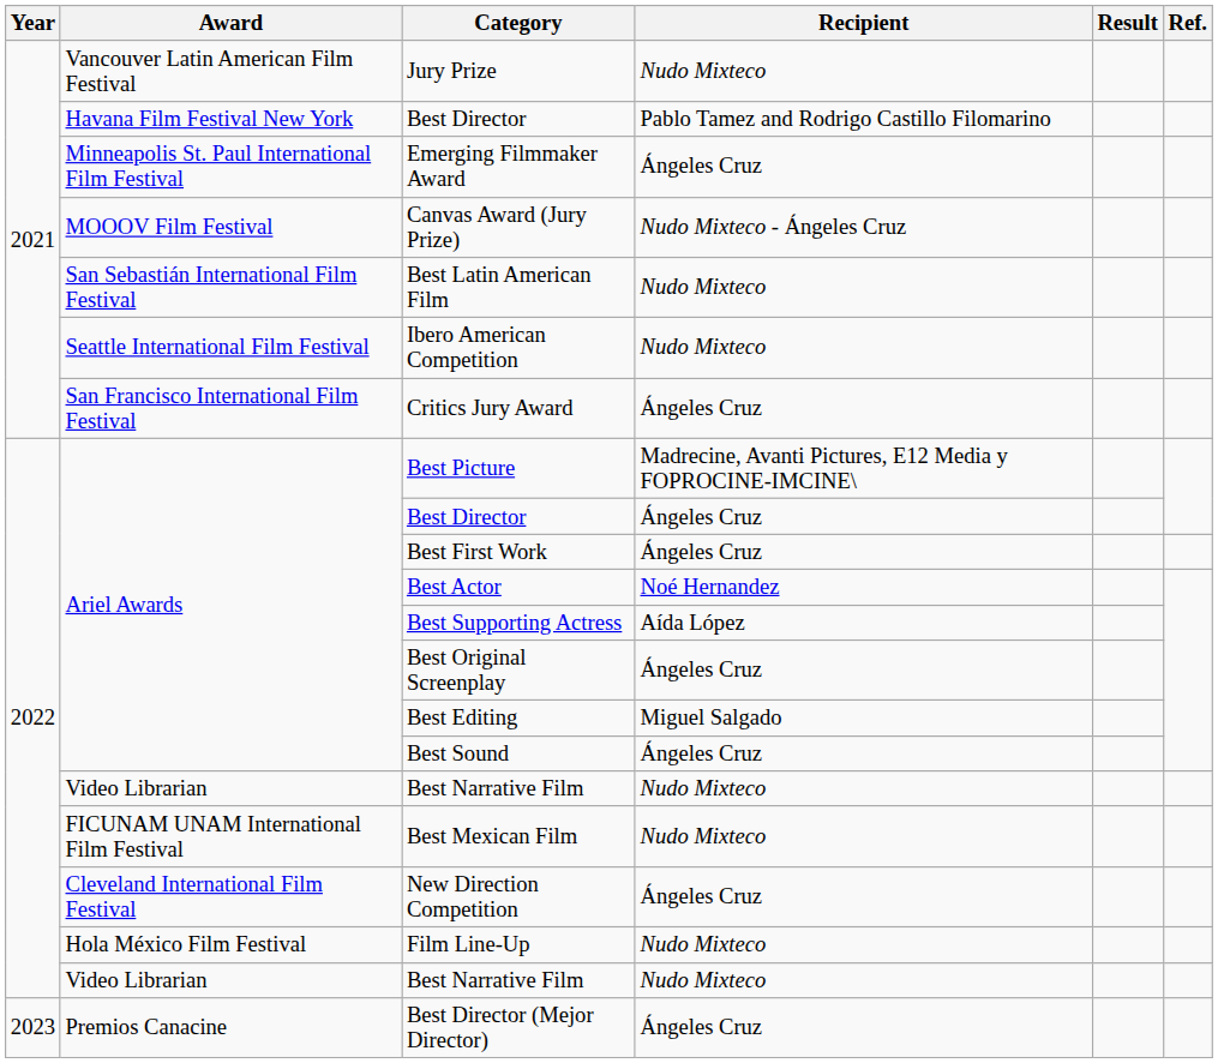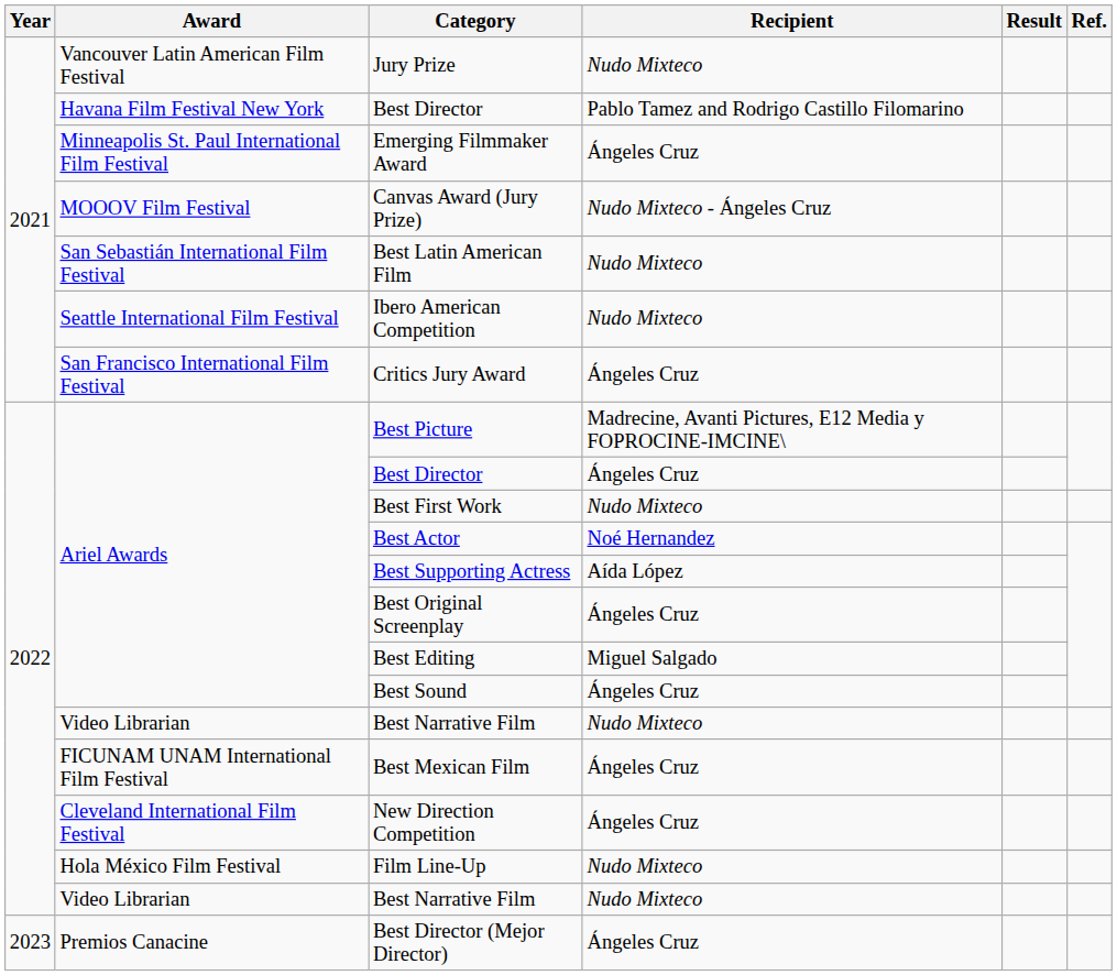 <table class="wikitable">
 <tr>
 <th>Year</th>
 <th>Award</th>
 <th>Category</th>
 <th>Recipient</th>
 <th>Result</th>
 <th>Ref.</th>
 </tr>
 <tr>
 <td rowspan="7">2021</td>
 <td>Vancouver Latin American Film Festival</td>
 <td>Jury Prize</td>
 <td><em>Nudo Mixteco</em></td>
 <td></td>
 <td></td>
 </tr>
 <tr>
 <td><a href='#'>Havana Film Festival New York</a></td>
 <td>Best Director</td>
 <td>Pablo Tamez and Rodrigo Castillo Filomarino</td>
 <td></td>
 <td></td>
 </tr>
 <tr>
 <td><a href='#'>Minneapolis St. Paul International Film Festival</a></td>
 <td>Emerging Filmmaker Award</td>
 <td>Ángeles Cruz</td>
 <td></td>
 <td></td>
 </tr>
 <tr>
 <td><a href='#'>MOOOV Film Festival</a></td>
 <td>Canvas Award (Jury Prize)</td>
 <td><em>Nudo Mixteco</em> - Ángeles Cruz</td>
 <td></td>
 <td></td>
 </tr>
 <tr>
 <td><a href='#'>San Sebastián International Film Festival</a></td>
 <td>Best Latin American Film</td>
 <td><em>Nudo Mixteco</em></td>
 <td></td>
 <td></td>
 </tr>
 <tr>
 <td><a href='#'>Seattle International Film Festival</a></td>
 <td>Ibero American Competition</td>
 <td><em>Nudo Mixteco</em></td>
 <td></td>
 <td></td>
 </tr>
 <tr>
 <td><a href='#'>San Francisco International Film Festival</a></td>
 <td>Critics Jury Award</td>
 <td>Ángeles Cruz</td>
 <td></td>
 <td></td>
 </tr>
 <tr>
 <td rowspan="13">2022</td>
 <td rowspan="8"><a href='#'>Ariel Awards</a></td>
 <td><a href='#'>Best Picture</a></td>
 <td>Madrecine, Avanti Pictures, E12 Media y FOPROCINE-IMCINE\</td>
 <td></td>
 <td rowspan="2"></td>
 </tr>
 <tr>
 <td><a href='#'>Best Director</a></td>
 <td>Ángeles Cruz</td>
 <td></td>
 </tr>
 <tr>
 <td>Best First Work</td>
-<td>Ángeles Cruz</td>
+<td><em>Nudo Mixteco</em></td>
 <td></td>
 <td></td>
 </tr>
 <tr>
 <td><a href='#'>Best Actor</a></td>
 <td><a href='#'>Noé Hernandez</a></td>
 <td></td>
 <td rowspan="5"></td>
 </tr>
 <tr>
 <td><a href='#'>Best Supporting Actress</a></td>
 <td>Aída López</td>
 <td></td>
 </tr>
 <tr>
 <td>Best Original Screenplay</td>
 <td>Ángeles Cruz</td>
 <td></td>
 </tr>
 <tr>
 <td>Best Editing</td>
 <td>Miguel Salgado</td>
 <td></td>
 </tr>
 <tr>
 <td>Best Sound</td>
 <td>Ángeles Cruz</td>
 <td></td>
 </tr>
 <tr>
 <td>Video Librarian</td>
 <td>Best Narrative Film</td>
 <td><em>Nudo Mixteco</em></td>
 <td></td>
 <td></td>
 </tr>
 <tr>
 <td>FICUNAM UNAM International Film Festival</td>
 <td>Best Mexican Film</td>
-<td><em>Nudo Mixteco</em></td>
+<td>Ángeles Cruz</td>
 <td></td>
 <td></td>
 </tr>
 <tr>
 <td><a href='#'>Cleveland International Film Festival</a></td>
 <td>New Direction Competition</td>
 <td>Ángeles Cruz</td>
 <td></td>
 <td></td>
 </tr>
 <tr>
 <td>Hola México Film Festival</td>
 <td>Film Line-Up</td>
 <td><em>Nudo Mixteco</em></td>
 <td></td>
 <td></td>
 </tr>
 <tr>
 <td>Video Librarian</td>
 <td>Best Narrative Film</td>
 <td><em>Nudo Mixteco</em></td>
 <td></td>
 <td></td>
 </tr>
 <tr>
 <td>2023</td>
 <td>Premios Canacine</td>
 <td>Best Director (Mejor Director)</td>
 <td>Ángeles Cruz</td>
 <td></td>
 <td></td>
 </tr>
 </table>
